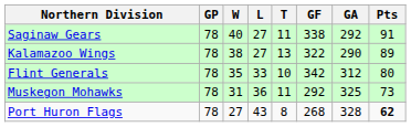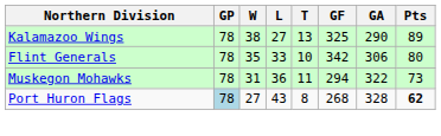 <table class="wikitable">
 <tr>
 <th width="40%">Northern Division</th>
 <th width="5%">GP</th>
 <th width="5%">W</th>
 <th width="5%">L</th>
 <th width="5%">T</th>
 <th width="7.5%">GF</th>
 <th width="7.5%">GA</th>
 <th width="7.5%">Pts</th>
 </tr>
 <tr align="center" bgcolor="#CCFFCC">
-<td align="left"><a href='#'>Saginaw Gears</a></td>
-<td>78</td>
-<td>40</td>
-<td>27</td>
-<td>11</td>
-<td>338</td>
-<td>292</td>
-<td>91</td>
-</tr>
-<tr align="center" bgcolor="#CCFFCC">
 <td align="left"><a href='#'>Kalamazoo Wings</a></td>
 <td>78</td>
 <td>38</td>
 <td>27</td>
 <td>13</td>
-<td>322</td>
+<td>325</td>
 <td>290</td>
 <td>89</td>
 </tr>
 <tr align="center" bgcolor="#CCFFCC">
 <td align="left"><a href='#'>Flint Generals</a></td>
 <td>78</td>
 <td>35</td>
 <td>33</td>
 <td>10</td>
 <td>342</td>
-<td>312</td>
+<td>306</td>
 <td>80</td>
 </tr>
 <tr align="center" bgcolor="#CCFFCC">
 <td align="left"><a href='#'>Muskegon Mohawks</a></td>
 <td>78</td>
 <td>31</td>
 <td>36</td>
 <td>11</td>
-<td>292</td>
-<td>325</td>
+<td>294</td>
+<td>322</td>
 <td>73</td>
 </tr>
 <tr align="center">
 <td align="left"><a href='#'>Port Huron Flags</a></td>
-<td>78</td>
+<td style="background: lightblue;">78</td>
 <td>27</td>
 <td>43</td>
 <td>8</td>
 <td>268</td>
 <td>328</td>
 <td><strong>62</strong></td>
 </tr>
 </table>
